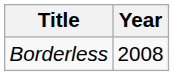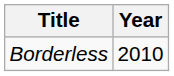 <table class="wikitable">
 <tr>
 <th scope="col">Title</th>
 <th scope="col">Year</th>
 </tr>
 <tr>
 <td><em>Borderless</em></td>
-<td style="text-align:center;">2008</td>
+<td style="text-align:center;">2010</td>
 </tr>
 </table>
